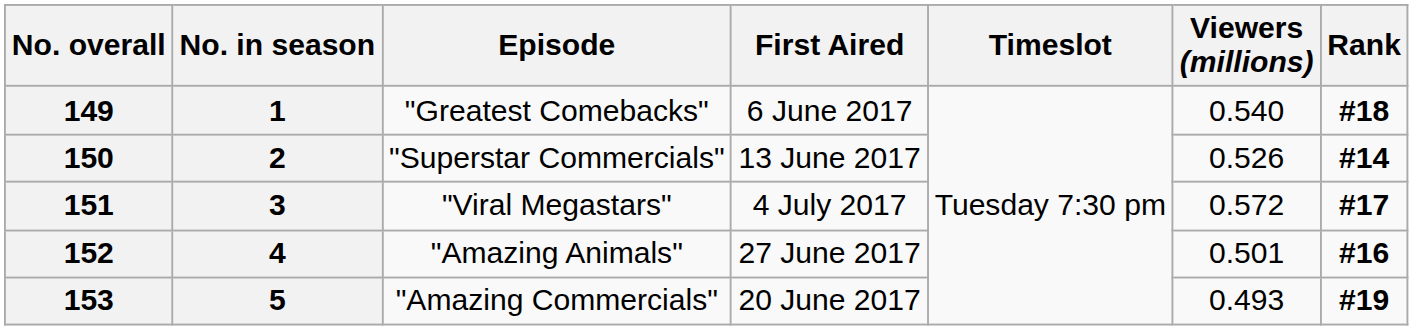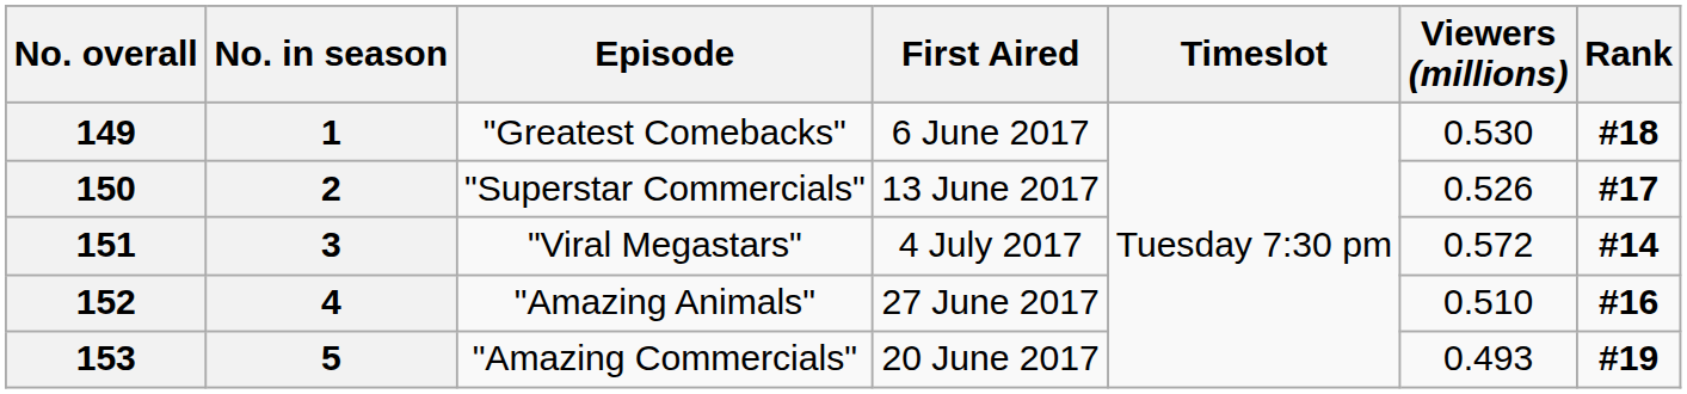 <table class="wikitable plainrowheaders" style="text-align:center;">
 <tr>
 <th>No. overall</th>
 <th>No. in season</th>
 <th>Episode</th>
 <th>First Aired</th>
 <th>Timeslot</th>
 <th>Viewers<br><em>(millions)</em></th>
 <th>Rank</th>
 </tr>
 <tr>
 <th>149</th>
 <th>1</th>
 <td>"Greatest Comebacks"</td>
 <td>6 June 2017</td>
 <td rowspan="5">Tuesday 7:30 pm</td>
-<td>0.540</td>
+<td>0.530</td>
 <td><strong>#18</strong></td>
 </tr>
 <tr>
 <th>150</th>
 <th>2</th>
 <td>"Superstar Commercials"</td>
 <td>13 June 2017</td>
 <td>0.526</td>
-<td><strong>#14</strong></td>
+<td><strong>#17</strong></td>
 </tr>
 <tr>
 <th>151</th>
 <th>3</th>
 <td>"Viral Megastars"</td>
 <td>4 July 2017</td>
 <td>0.572</td>
-<td><strong>#17</strong></td>
+<td><strong>#14</strong></td>
 </tr>
 <tr>
 <th>152</th>
 <th>4</th>
 <td>"Amazing Animals"</td>
 <td>27 June 2017</td>
-<td>0.501</td>
+<td>0.510</td>
 <td><strong>#16</strong></td>
 </tr>
 <tr>
 <th>153</th>
 <th>5</th>
 <td>"Amazing Commercials"</td>
 <td>20 June 2017</td>
 <td>0.493</td>
 <td><strong>#19</strong></td>
 </tr>
 </table>
